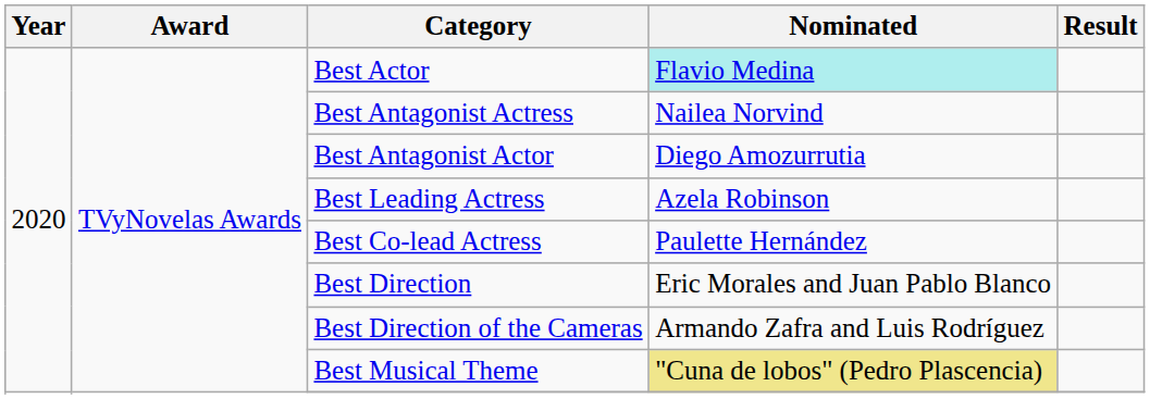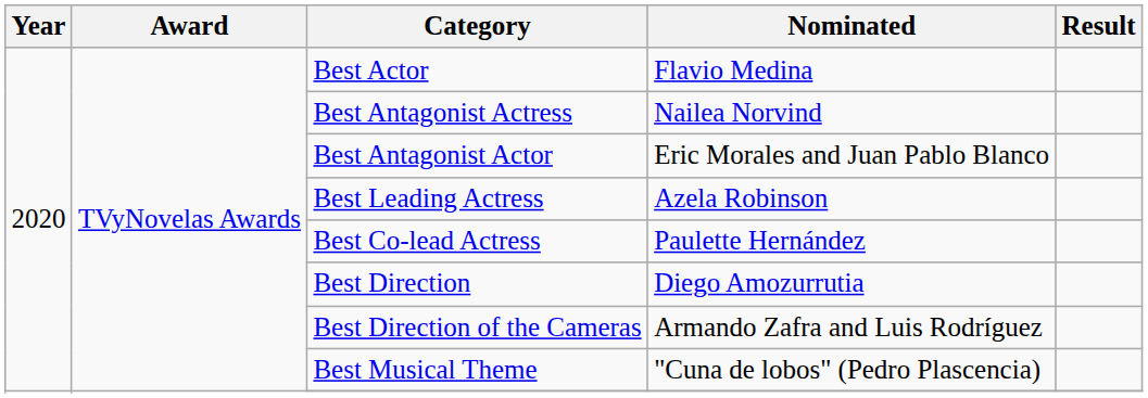 <table class="wikitable plainrowheaders">
 <tr>
 <th scope="col">Year</th>
 <th scope="col">Award</th>
 <th scope="col">Category</th>
 <th scope="col">Nominated</th>
 <th scope="col">Result</th>
 </tr>
 <tr>
 <td rowspan="9">2020</td>
 <td rowspan="9"><a href='#'>TVyNovelas Awards</a></td>
 <td><a href='#'>Best Actor</a></td>
-<td style="background: paleturquoise;"><a href='#'>Flavio Medina</a></td>
+<td><a href='#'>Flavio Medina</a></td>
 <td></td>
 </tr>
 <tr>
 <td><a href='#'>Best Antagonist Actress</a></td>
 <td><a href='#'>Nailea Norvind</a></td>
 <td></td>
 </tr>
 <tr>
 <td><a href='#'>Best Antagonist Actor</a></td>
-<td><a href='#'>Diego Amozurrutia</a></td>
+<td>Eric Morales and Juan Pablo Blanco</td>
 <td></td>
 </tr>
 <tr>
 <td><a href='#'>Best Leading Actress</a></td>
 <td><a href='#'>Azela Robinson</a></td>
 <td></td>
 </tr>
 <tr>
 <td><a href='#'>Best Co-lead Actress</a></td>
 <td><a href='#'>Paulette Hernández</a></td>
 <td></td>
 </tr>
 <tr>
 <td><a href='#'>Best Direction</a></td>
-<td>Eric Morales and Juan Pablo Blanco</td>
+<td><a href='#'>Diego Amozurrutia</a></td>
 <td></td>
 </tr>
 <tr>
 <td><a href='#'>Best Direction of the Cameras</a></td>
 <td>Armando Zafra and Luis Rodríguez</td>
 <td></td>
 </tr>
 <tr>
 <td><a href='#'>Best Musical Theme</a></td>
-<td style="background: khaki;">"Cuna de lobos" (Pedro Plascencia)</td>
+<td>"Cuna de lobos" (Pedro Plascencia)</td>
 <td></td>
 </tr>
 <tr>
 </tr>
 </table>
